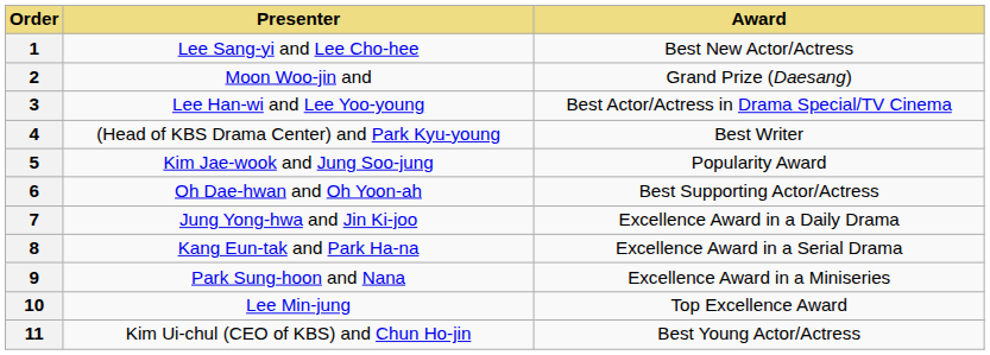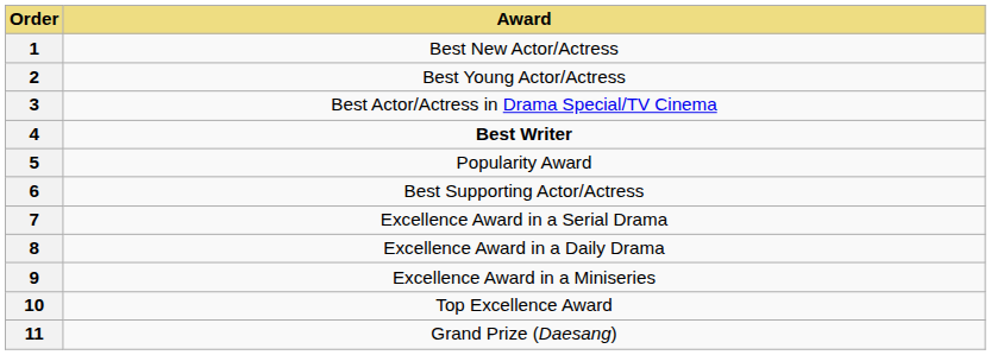 <table class="wikitable" style="text-align:center">
 <tr>
 <th scope="col" style="background:#eedd82; width:5%">Order</th>
-<th scope="col" style="background:#eedd82">Presenter</th>
 <th scope="col" style="background:#eedd82">Award</th>
 </tr>
 <tr>
 <th scope="col">1</th>
-<td><a href='#'>Lee Sang-yi</a> and <a href='#'>Lee Cho-hee</a></td>
 <td>Best New Actor/Actress</td>
 </tr>
 <tr>
 <th scope="col">2</th>
-<td><a href='#'>Moon Woo-jin</a> and </td>
-<td>Grand Prize (<em>Daesang</em>)</td>
+<td>Best Young Actor/Actress</td>
 </tr>
 <tr>
 <th scope="col">3</th>
-<td><a href='#'>Lee Han-wi</a> and <a href='#'>Lee Yoo-young</a></td>
 <td>Best Actor/Actress in <a href='#'>Drama Special/TV Cinema</a></td>
 </tr>
 <tr>
 <th scope="col">4</th>
-<td> (Head of KBS Drama Center) and <a href='#'>Park Kyu-young</a></td>
-<td>Best Writer</td>
+<td><strong>Best Writer</strong></td>
 </tr>
 <tr>
 <th scope="col">5</th>
-<td><a href='#'>Kim Jae-wook</a> and <a href='#'>Jung Soo-jung</a></td>
 <td>Popularity Award</td>
 </tr>
 <tr>
 <th scope="col">6</th>
-<td><a href='#'>Oh Dae-hwan</a> and <a href='#'>Oh Yoon-ah</a></td>
 <td>Best Supporting Actor/Actress</td>
 </tr>
 <tr>
 <th scope="col">7</th>
-<td><a href='#'>Jung Yong-hwa</a> and <a href='#'>Jin Ki-joo</a></td>
+<td>Excellence Award in a Serial Drama</td>
+</tr>
+<tr>
+<th scope="col">8</th>
 <td>Excellence Award in a Daily Drama</td>
 </tr>
 <tr>
-<th scope="col">8</th>
-<td><a href='#'>Kang Eun-tak</a> and <a href='#'>Park Ha-na</a></td>
-<td>Excellence Award in a Serial Drama</td>
-</tr>
-<tr>
 <th scope="col">9</th>
-<td><a href='#'>Park Sung-hoon</a> and <a href='#'>Nana</a></td>
 <td>Excellence Award in a Miniseries</td>
 </tr>
 <tr>
 <th scope="col">10</th>
-<td><a href='#'>Lee Min-jung</a></td>
 <td>Top Excellence Award</td>
 </tr>
 <tr>
 <th scope="col">11</th>
-<td>Kim Ui-chul (CEO of KBS) and <a href='#'>Chun Ho-jin</a></td>
-<td>Best Young Actor/Actress</td>
+<td>Grand Prize (<em>Daesang</em>)</td>
 </tr>
 </table>
